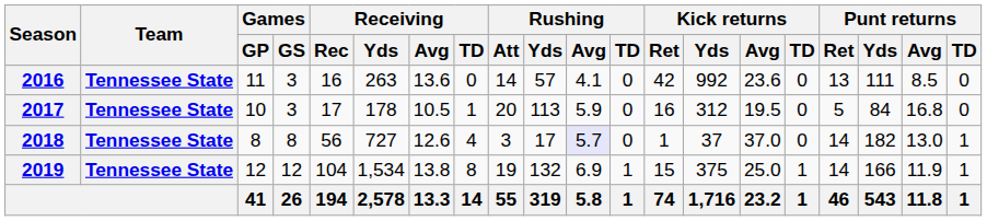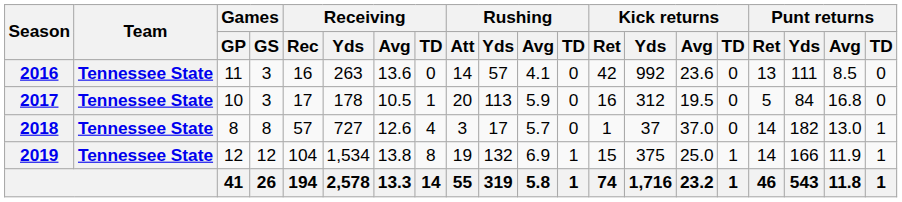 <table class="wikitable" style="text-align:center;">
 <tr>
 <th rowspan="2">Season</th>
 <th rowspan="2">Team</th>
 <th colspan="2">Games</th>
 <th colspan="4">Receiving</th>
 <th colspan="4">Rushing</th>
 <th colspan="4">Kick returns</th>
 <th colspan="4">Punt returns</th>
 </tr>
 <tr>
 <th>GP</th>
 <th>GS</th>
 <th>Rec</th>
 <th>Yds</th>
 <th>Avg</th>
 <th>TD</th>
 <th>Att</th>
 <th>Yds</th>
 <th>Avg</th>
 <th>TD</th>
 <th>Ret</th>
 <th>Yds</th>
 <th>Avg</th>
 <th>TD</th>
 <th>Ret</th>
 <th>Yds</th>
 <th>Avg</th>
 <th>TD</th>
 </tr>
 <tr>
 <th><a href='#'>2016</a></th>
 <th><a href='#'>Tennessee State</a></th>
 <td>11</td>
 <td>3</td>
 <td>16</td>
 <td>263</td>
 <td>13.6</td>
 <td>0</td>
 <td>14</td>
 <td>57</td>
 <td>4.1</td>
 <td>0</td>
 <td>42</td>
 <td>992</td>
 <td>23.6</td>
 <td>0</td>
 <td>13</td>
 <td>111</td>
 <td>8.5</td>
 <td>0</td>
 </tr>
 <tr>
 <th><a href='#'>2017</a></th>
 <th><a href='#'>Tennessee State</a></th>
 <td>10</td>
 <td>3</td>
 <td>17</td>
 <td>178</td>
 <td>10.5</td>
 <td>1</td>
 <td>20</td>
 <td>113</td>
 <td>5.9</td>
 <td>0</td>
 <td>16</td>
 <td>312</td>
 <td>19.5</td>
 <td>0</td>
 <td>5</td>
 <td>84</td>
 <td>16.8</td>
 <td>0</td>
 </tr>
 <tr>
 <th><a href='#'>2018</a></th>
 <th><a href='#'>Tennessee State</a></th>
 <td>8</td>
 <td>8</td>
-<td>56</td>
+<td>57</td>
 <td>727</td>
 <td>12.6</td>
 <td>4</td>
 <td>3</td>
 <td>17</td>
-<td style="background: lavender;">5.7</td>
+<td>5.7</td>
 <td>0</td>
 <td>1</td>
 <td>37</td>
 <td>37.0</td>
 <td>0</td>
 <td>14</td>
 <td>182</td>
 <td>13.0</td>
 <td>1</td>
 </tr>
 <tr>
 <th><a href='#'>2019</a></th>
 <th><a href='#'>Tennessee State</a></th>
 <td>12</td>
 <td>12</td>
 <td>104</td>
 <td>1,534</td>
 <td>13.8</td>
 <td>8</td>
 <td>19</td>
 <td>132</td>
 <td>6.9</td>
 <td>1</td>
 <td>15</td>
 <td>375</td>
 <td>25.0</td>
 <td>1</td>
 <td>14</td>
 <td>166</td>
 <td>11.9</td>
 <td>1</td>
 </tr>
 <tr>
 <th colspan="2"></th>
 <th>41</th>
 <th>26</th>
 <th>194</th>
 <th>2,578</th>
 <th>13.3</th>
 <th>14</th>
 <th>55</th>
 <th>319</th>
 <th>5.8</th>
 <th>1</th>
 <th>74</th>
 <th>1,716</th>
 <th>23.2</th>
 <th>1</th>
 <th>46</th>
 <th>543</th>
 <th>11.8</th>
 <th>1</th>
 </tr>
 </table>
